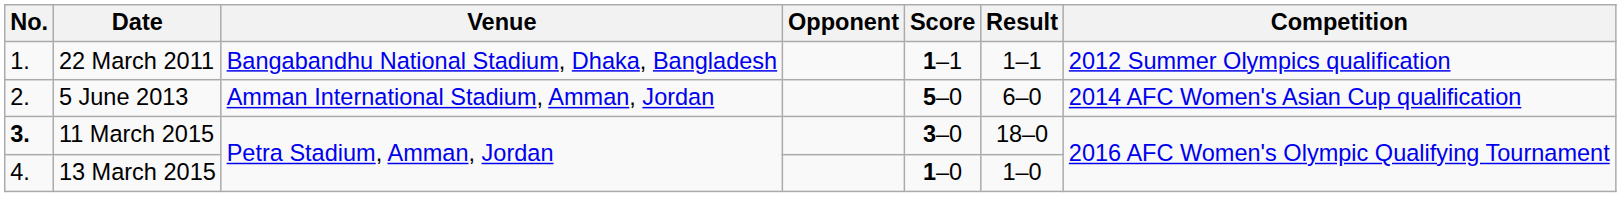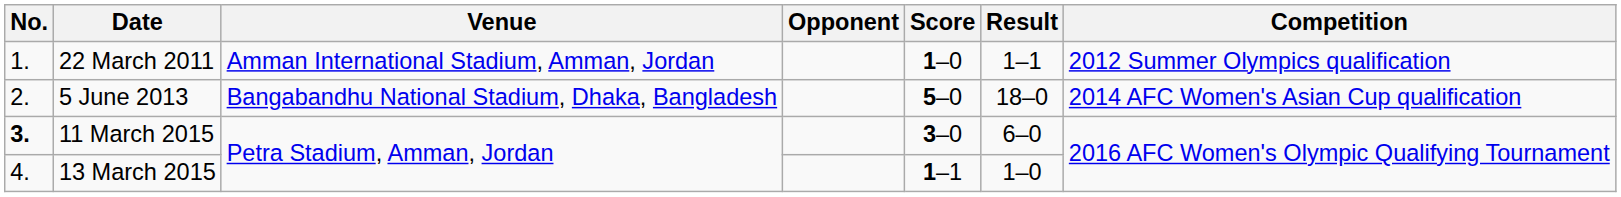 <table class="wikitable">
 <tr>
 <th>No.</th>
 <th>Date</th>
 <th>Venue</th>
 <th>Opponent</th>
 <th>Score</th>
 <th>Result</th>
 <th>Competition</th>
 </tr>
 <tr>
 <td>1.</td>
 <td>22 March 2011</td>
-<td><a href='#'>Bangabandhu National Stadium</a>, <a href='#'>Dhaka</a>, <a href='#'>Bangladesh</a></td>
+<td><a href='#'>Amman International Stadium</a>, <a href='#'>Amman</a>, <a href='#'>Jordan</a></td>
 <td></td>
-<td align=center><strong>1</strong>–1</td>
+<td align=center><strong>1</strong>–0</td>
 <td align=center>1–1</td>
 <td><a href='#'>2012 Summer Olympics qualification</a></td>
 </tr>
 <tr>
 <td>2.</td>
 <td>5 June 2013</td>
-<td><a href='#'>Amman International Stadium</a>, <a href='#'>Amman</a>, <a href='#'>Jordan</a></td>
+<td><a href='#'>Bangabandhu National Stadium</a>, <a href='#'>Dhaka</a>, <a href='#'>Bangladesh</a></td>
 <td></td>
 <td align=center><strong>5</strong>–0</td>
-<td align=center>6–0</td>
+<td align=center>18–0</td>
 <td><a href='#'>2014 AFC Women's Asian Cup qualification</a></td>
 </tr>
 <tr>
 <td><strong>3.</strong></td>
 <td>11 March 2015</td>
 <td rowspan="2"><a href='#'>Petra Stadium</a>, <a href='#'>Amman</a>, <a href='#'>Jordan</a></td>
 <td></td>
 <td align=center><strong>3</strong>–0</td>
-<td align=center>18–0</td>
+<td align=center>6–0</td>
 <td rowspan="2"><a href='#'>2016 AFC Women's Olympic Qualifying Tournament</a></td>
 </tr>
 <tr>
 <td>4.</td>
 <td>13 March 2015</td>
 <td></td>
-<td align=center><strong>1</strong>–0</td>
+<td align=center><strong>1</strong>–1</td>
 <td align=center>1–0</td>
 </tr>
 </table>
